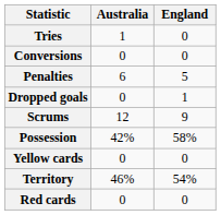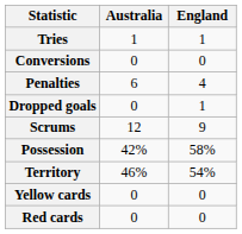 <table class="wikitable plainrowheaders" style="text-align: center">
 <tr>
 <th scope="col" style="width:100px">Statistic</th>
 <th scope="col" style="width:70px">Australia</th>
 <th scope="col" style="width:70px">England</th>
 </tr>
 <tr>
 <th scope=row>Tries</th>
 <td>1</td>
-<td>0</td>
+<td>1</td>
 </tr>
 <tr>
 <th scope=row>Conversions</th>
 <td>0</td>
 <td>0</td>
 </tr>
 <tr>
 <th scope=row>Penalties</th>
 <td>6</td>
-<td>5</td>
+<td>4</td>
 </tr>
 <tr>
 <th scope=row>Dropped goals</th>
 <td>0</td>
 <td>1</td>
 </tr>
 <tr>
 <th scope=row>Scrums</th>
 <td>12</td>
 <td>9</td>
 </tr>
 <tr>
 <th scope=row>Possession</th>
 <td>42%</td>
 <td>58%</td>
 </tr>
 <tr>
+<th scope=row>Territory</th>
+<td>46%</td>
+<td>54%</td>
+</tr>
+<tr>
 <th scope=row>Yellow cards</th>
 <td>0</td>
 <td>0</td>
-</tr>
-<tr>
-<th scope=row>Territory</th>
-<td>46%</td>
-<td>54%</td>
 </tr>
 <tr>
 <th scope=row>Red cards</th>
 <td>0</td>
 <td>0</td>
 </tr>
 </table>
